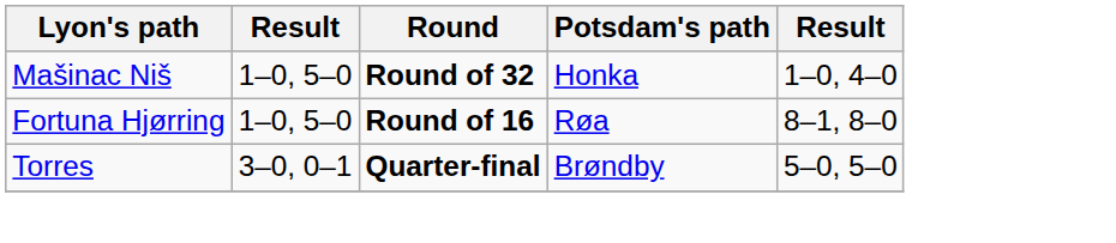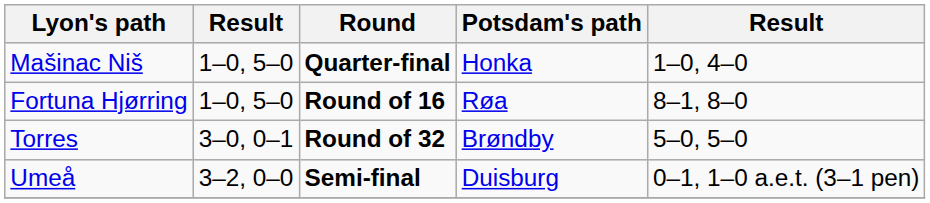 <table class="wikitable">
 <tr>
 <th>Lyon's path</th>
 <th>Result</th>
 <th>Round</th>
 <th>Potsdam's path</th>
 <th>Result</th>
 </tr>
 <tr>
 <td> <a href='#'>Mašinac Niš</a></td>
 <td>1–0, 5–0</td>
-<td><strong>Round of 32</strong></td>
+<td><strong>Quarter-final</strong></td>
 <td> <a href='#'>Honka</a></td>
 <td>1–0, 4–0</td>
 </tr>
 <tr>
 <td> <a href='#'>Fortuna Hjørring</a></td>
 <td>1–0, 5–0</td>
 <td><strong>Round of 16</strong></td>
 <td> <a href='#'>Røa</a></td>
 <td>8–1, 8–0</td>
 </tr>
 <tr>
 <td> <a href='#'>Torres</a></td>
 <td>3–0, 0–1</td>
-<td><strong>Quarter-final</strong></td>
+<td><strong>Round of 32</strong></td>
 <td> <a href='#'>Brøndby</a></td>
 <td>5–0, 5–0</td>
 </tr>
 <tr>
+<td> <a href='#'>Umeå</a></td>
+<td>3–2, 0–0</td>
+<td><strong>Semi-final</strong></td>
+<td> <a href='#'>Duisburg</a></td>
+<td>0–1, 1–0 a.e.t. (3–1 pen)</td>
+</tr>
+<tr>
 </tr>
 </table>
